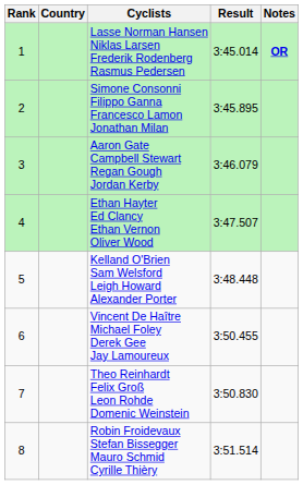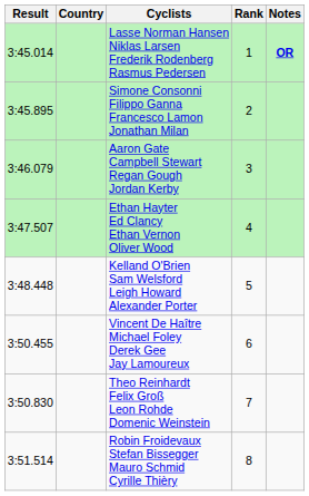 <table class="wikitable sortable" style="text-align:center;">
 <tr>
-<th>Rank</th>
+<th>Result</th>
 <th>Country</th>
 <th class="unsortable">Cyclists</th>
-<th>Result</th>
+<th>Rank</th>
 <th class="unsortable">Notes</th>
 </tr>
 <tr bgcolor=bbf3bb>
-<td>1</td>
+<td>3:45.014</td>
 <td align=left></td>
 <td align=left><a href='#'>Lasse Norman Hansen</a><br><a href='#'>Niklas Larsen</a><br><a href='#'>Frederik Rodenberg</a><br><a href='#'>Rasmus Pedersen</a></td>
-<td>3:45.014</td>
+<td>1</td>
 <td><strong><a href='#'>OR</a></strong></td>
 </tr>
 <tr bgcolor=bbf3bb>
-<td>2</td>
+<td>3:45.895</td>
 <td align=left></td>
 <td align=left><a href='#'>Simone Consonni</a><br><a href='#'>Filippo Ganna</a><br><a href='#'>Francesco Lamon</a><br><a href='#'>Jonathan Milan</a></td>
-<td>3:45.895</td>
+<td>2</td>
 <td></td>
 </tr>
 <tr bgcolor=bbf3bb>
-<td>3</td>
+<td>3:46.079</td>
 <td align=left></td>
 <td align=left><a href='#'>Aaron Gate</a><br><a href='#'>Campbell Stewart</a><br><a href='#'>Regan Gough</a><br><a href='#'>Jordan Kerby</a></td>
-<td>3:46.079</td>
+<td>3</td>
 <td></td>
 </tr>
 <tr bgcolor=bbf3bb>
-<td>4</td>
+<td>3:47.507</td>
 <td align=left></td>
 <td align=left><a href='#'>Ethan Hayter</a><br><a href='#'>Ed Clancy</a><br><a href='#'>Ethan Vernon</a><br><a href='#'>Oliver Wood</a></td>
-<td>3:47.507</td>
+<td>4</td>
 <td></td>
 </tr>
 <tr>
-<td>5</td>
+<td>3:48.448</td>
 <td align=left></td>
 <td align=left><a href='#'>Kelland O'Brien</a><br><a href='#'>Sam Welsford</a><br><a href='#'>Leigh Howard</a><br><a href='#'>Alexander Porter</a></td>
-<td>3:48.448</td>
+<td>5</td>
 <td></td>
 </tr>
 <tr>
-<td>6</td>
+<td>3:50.455</td>
 <td align=left></td>
 <td align=left><a href='#'>Vincent De Haître</a><br><a href='#'>Michael Foley</a><br><a href='#'>Derek Gee</a><br><a href='#'>Jay Lamoureux</a></td>
-<td>3:50.455</td>
+<td>6</td>
 <td></td>
 </tr>
 <tr>
-<td>7</td>
+<td>3:50.830</td>
 <td align=left></td>
 <td align=left><a href='#'>Theo Reinhardt</a><br><a href='#'>Felix Groß</a><br><a href='#'>Leon Rohde</a><br><a href='#'>Domenic Weinstein</a></td>
-<td>3:50.830</td>
+<td>7</td>
 <td></td>
 </tr>
 <tr>
-<td>8</td>
+<td>3:51.514</td>
 <td align=left></td>
 <td align=left><a href='#'>Robin Froidevaux</a><br><a href='#'>Stefan Bissegger</a><br><a href='#'>Mauro Schmid</a><br><a href='#'>Cyrille Thièry</a></td>
-<td>3:51.514</td>
+<td>8</td>
 <td></td>
 </tr>
 </table>
